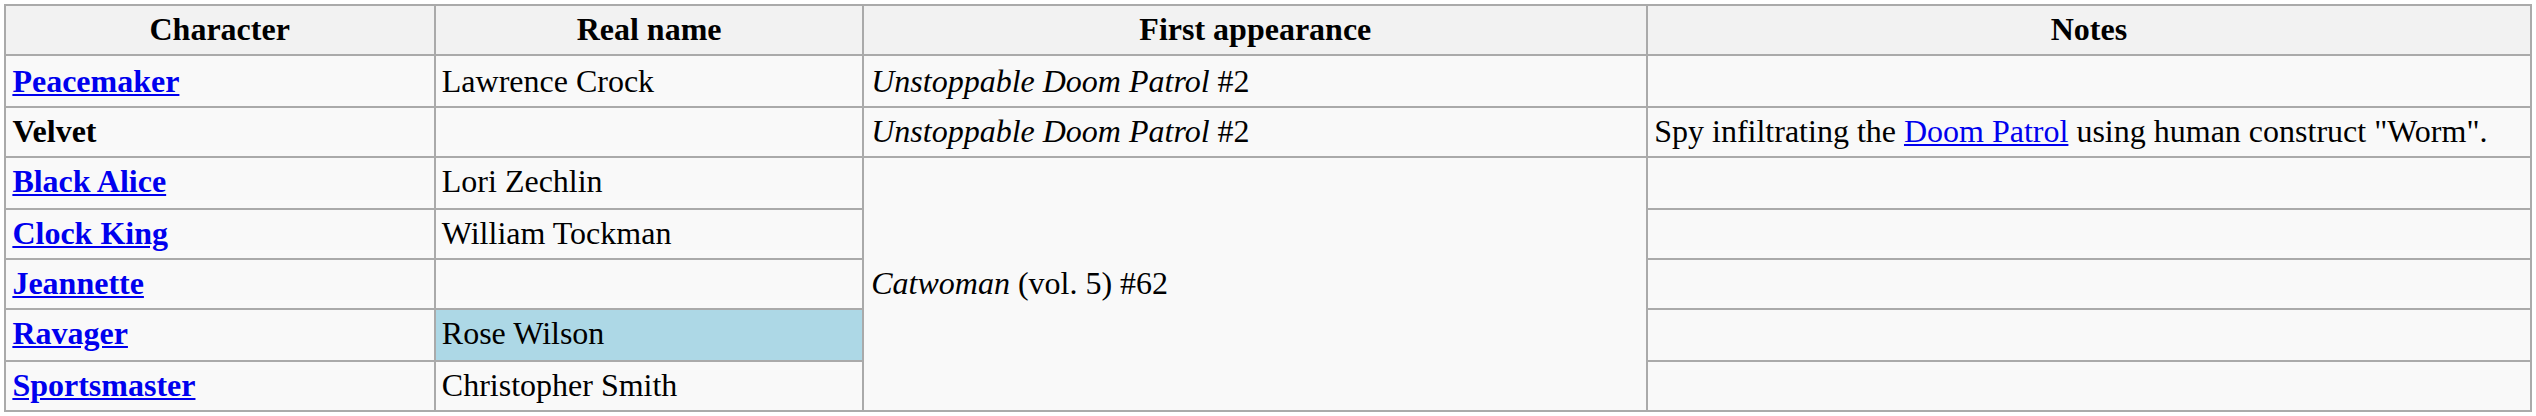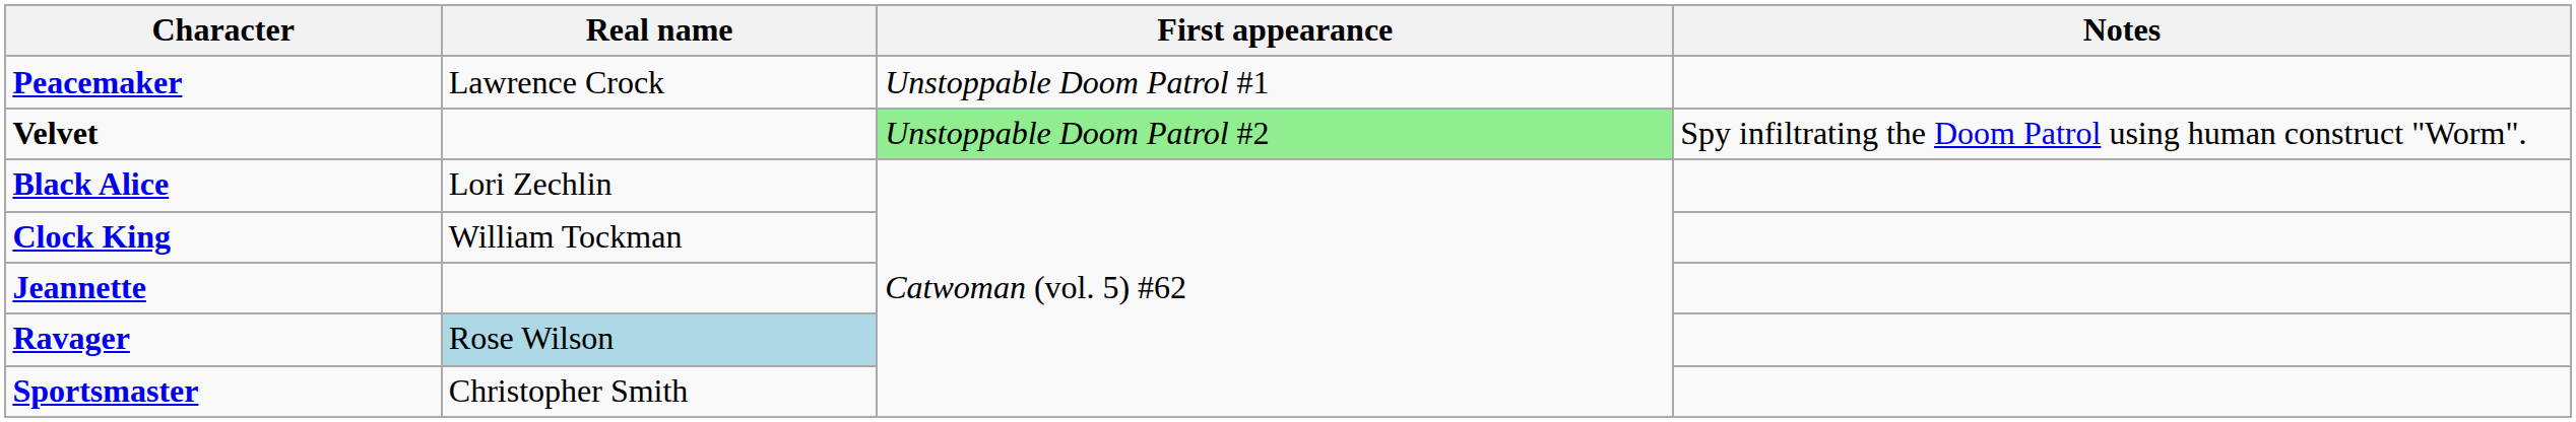 <table class="wikitable" width=100%>
 <tr>
 <th width=17%>Character</th>
 <th width=17%>Real name</th>
 <th width=31%>First appearance</th>
 <th width=35%>Notes</th>
 </tr>
 <tr>
 <td><strong><a href='#'>Peacemaker</a></strong></td>
 <td>Lawrence Crock</td>
-<td><em>Unstoppable Doom Patrol</em> #2</td>
+<td><em>Unstoppable Doom Patrol</em> #1</td>
 <td></td>
 </tr>
 <tr>
 <td><strong>Velvet</strong></td>
 <td></td>
-<td><em>Unstoppable Doom Patrol</em> #2</td>
+<td style="background: lightgreen;"><em>Unstoppable Doom Patrol</em> #2</td>
 <td>Spy infiltrating the <a href='#'>Doom Patrol</a> using human construct "Worm".</td>
 </tr>
 <tr>
 <td><strong><a href='#'>Black Alice</a></strong></td>
 <td>Lori Zechlin</td>
 <td rowspan="5"><em>Catwoman</em> (vol. 5) #62</td>
 <td></td>
 </tr>
 <tr>
 <td><strong><a href='#'>Clock King</a></strong></td>
 <td>William Tockman</td>
 <td></td>
 </tr>
 <tr>
 <td><strong><a href='#'>Jeannette</a></strong></td>
 <td></td>
 </tr>
 <tr>
 <td><strong><a href='#'>Ravager</a></strong></td>
 <td style="background: lightblue;">Rose Wilson</td>
 <td></td>
 </tr>
 <tr>
 <td><strong><a href='#'>Sportsmaster</a></strong></td>
 <td>Christopher Smith</td>
 <td></td>
 </tr>
 </table>
